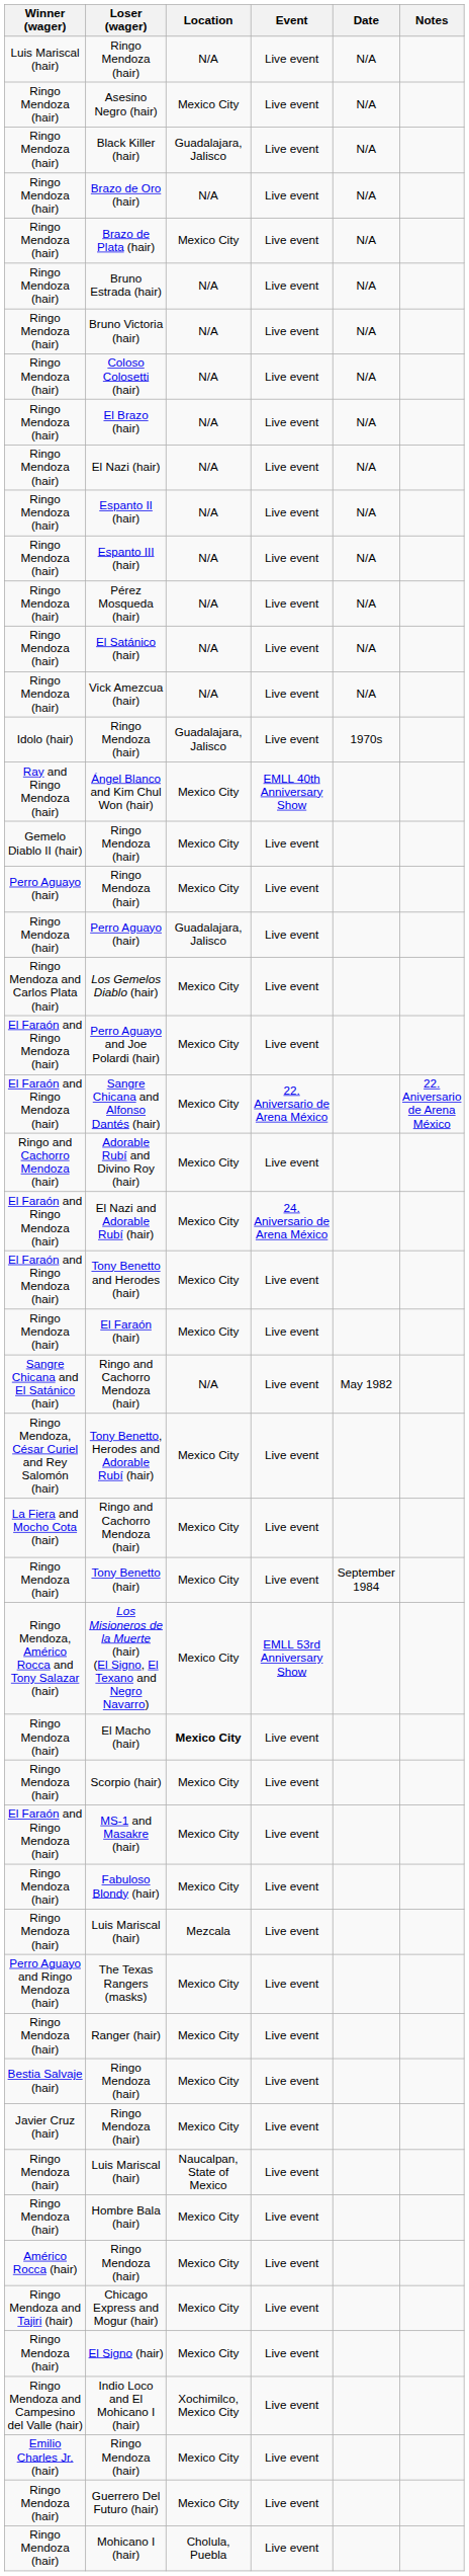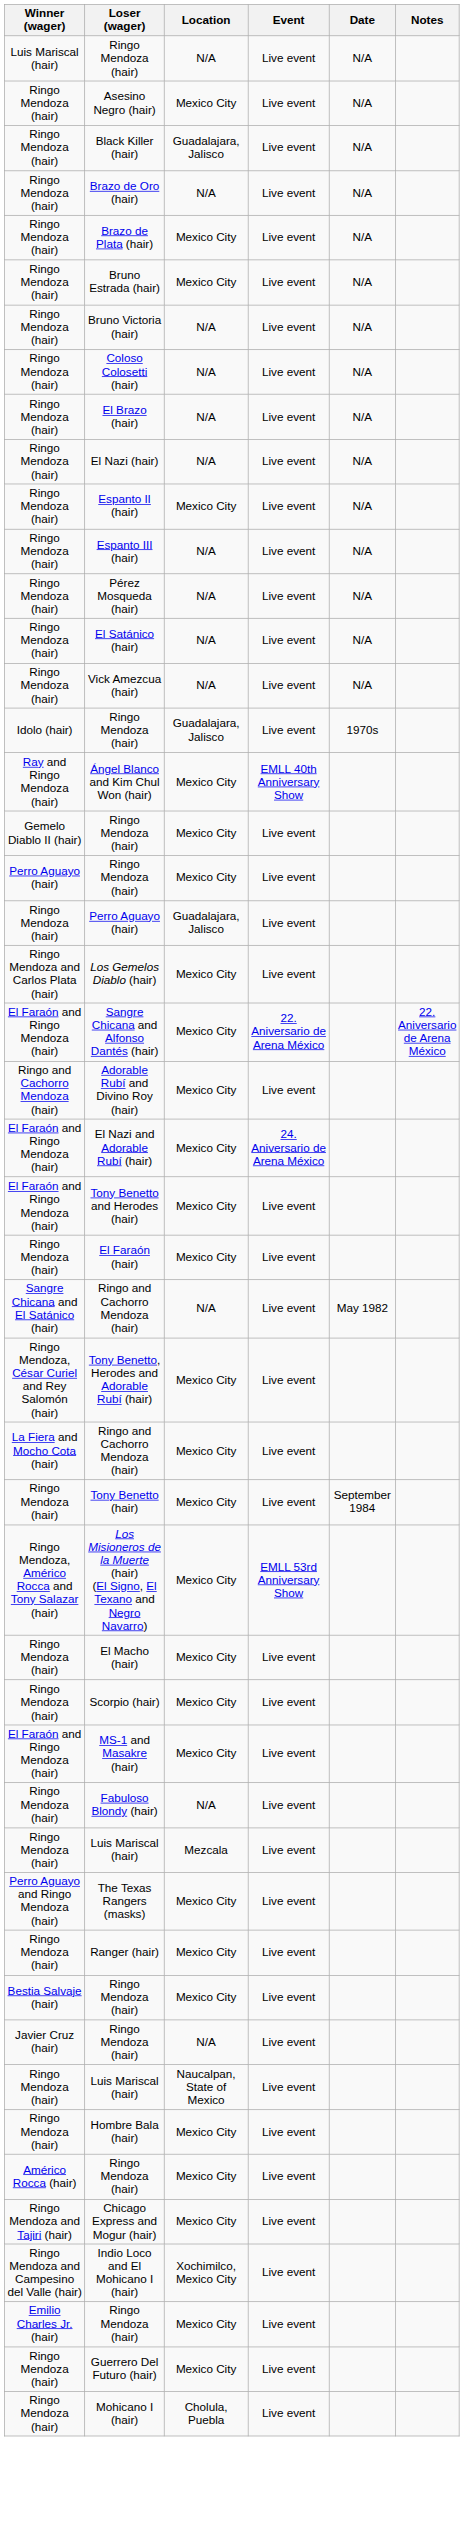 <table class="wikitable sortable" width=100%  style="text-align: center">
 <tr>
 <th width=20% scope="col">Winner (wager)</th>
 <th width=20% scope="col">Loser (wager)</th>
 <th width=20% scope="col">Location</th>
 <th width=20% scope="col">Event</th>
 <th width=15% scope="col">Date</th>
 <th class="unsortable" width=5% scope="col">Notes</th>
 </tr>
 <tr>
 <td>Luis Mariscal (hair)</td>
 <td>Ringo Mendoza (hair)</td>
 <td>N/A</td>
 <td>Live event</td>
 <td>N/A</td>
 <td> </td>
 </tr>
 <tr>
 <td>Ringo Mendoza (hair)</td>
 <td>Asesino Negro (hair)</td>
 <td>Mexico City</td>
 <td>Live event</td>
 <td>N/A</td>
 <td> </td>
 </tr>
 <tr>
 <td>Ringo Mendoza (hair)</td>
 <td>Black Killer (hair)</td>
 <td>Guadalajara, Jalisco</td>
 <td>Live event</td>
 <td>N/A</td>
 <td> </td>
 </tr>
 <tr>
 <td>Ringo Mendoza (hair)</td>
 <td><a href='#'>Brazo de Oro</a> (hair)</td>
 <td>N/A</td>
 <td>Live event</td>
 <td>N/A</td>
 <td> </td>
 </tr>
 <tr>
 <td>Ringo Mendoza (hair)</td>
 <td><a href='#'>Brazo de Plata</a> (hair)</td>
 <td>Mexico City</td>
 <td>Live event</td>
 <td>N/A</td>
 <td> </td>
 </tr>
 <tr>
 <td>Ringo Mendoza (hair)</td>
 <td>Bruno Estrada (hair)</td>
-<td>N/A</td>
+<td>Mexico City</td>
 <td>Live event</td>
 <td>N/A</td>
 <td> </td>
 </tr>
 <tr>
 <td>Ringo Mendoza (hair)</td>
 <td>Bruno Victoria (hair)</td>
 <td>N/A</td>
 <td>Live event</td>
 <td>N/A</td>
 <td> </td>
 </tr>
 <tr>
 <td>Ringo Mendoza (hair)</td>
 <td><a href='#'>Coloso Colosetti</a> (hair)</td>
 <td>N/A</td>
 <td>Live event</td>
 <td>N/A</td>
 <td> </td>
 </tr>
 <tr>
 <td>Ringo Mendoza (hair)</td>
 <td><a href='#'>El Brazo</a> (hair)</td>
 <td>N/A</td>
 <td>Live event</td>
 <td>N/A</td>
 <td> </td>
 </tr>
 <tr>
 <td>Ringo Mendoza (hair)</td>
 <td>El Nazi (hair)</td>
 <td>N/A</td>
 <td>Live event</td>
 <td>N/A</td>
 <td> </td>
 </tr>
 <tr>
 <td>Ringo Mendoza (hair)</td>
 <td><a href='#'>Espanto II</a> (hair)</td>
-<td>N/A</td>
+<td>Mexico City</td>
 <td>Live event</td>
 <td>N/A</td>
 <td> </td>
 </tr>
 <tr>
 <td>Ringo Mendoza (hair)</td>
 <td><a href='#'>Espanto III</a> (hair)</td>
 <td>N/A</td>
 <td>Live event</td>
 <td>N/A</td>
 <td> </td>
 </tr>
 <tr>
 <td>Ringo Mendoza (hair)</td>
 <td>Pérez Mosqueda (hair)</td>
 <td>N/A</td>
 <td>Live event</td>
 <td>N/A</td>
 <td> </td>
 </tr>
 <tr>
 <td>Ringo Mendoza (hair)</td>
 <td><a href='#'>El Satánico</a> (hair)</td>
 <td>N/A</td>
 <td>Live event</td>
 <td>N/A</td>
 <td> </td>
 </tr>
 <tr>
 <td>Ringo Mendoza (hair)</td>
 <td>Vick Amezcua (hair)</td>
 <td>N/A</td>
 <td>Live event</td>
 <td>N/A</td>
 <td> </td>
 </tr>
 <tr>
 <td>Idolo (hair)</td>
 <td>Ringo Mendoza (hair)</td>
 <td>Guadalajara, Jalisco</td>
 <td>Live event</td>
 <td>1970s</td>
 <td> </td>
 </tr>
 <tr>
 <td><a href='#'>Ray</a> and Ringo Mendoza (hair)</td>
 <td><a href='#'>Ángel Blanco</a> and Kim Chul Won (hair)</td>
 <td>Mexico City</td>
 <td><a href='#'>EMLL 40th Anniversary Show</a></td>
 <td></td>
 <td></td>
 </tr>
 <tr>
 <td>Gemelo Diablo II (hair)</td>
 <td>Ringo Mendoza (hair)</td>
 <td>Mexico City</td>
 <td>Live event</td>
 <td></td>
 <td> </td>
 </tr>
 <tr>
 <td><a href='#'>Perro Aguayo</a> (hair)</td>
 <td>Ringo Mendoza (hair)</td>
 <td>Mexico City</td>
 <td>Live event</td>
 <td></td>
 <td></td>
 </tr>
 <tr>
 <td>Ringo Mendoza (hair)</td>
 <td><a href='#'>Perro Aguayo</a> (hair)</td>
 <td>Guadalajara, Jalisco</td>
 <td>Live event</td>
 <td></td>
 <td></td>
 </tr>
 <tr>
 <td>Ringo Mendoza and Carlos Plata (hair)</td>
 <td><em>Los Gemelos Diablo</em> (hair)</td>
 <td>Mexico City</td>
 <td>Live event</td>
 <td></td>
 <td> </td>
 </tr>
 <tr>
 <td><a href='#'>El Faraón</a> and Ringo Mendoza (hair)</td>
-<td><a href='#'>Perro Aguayo</a> and Joe Polardi (hair)</td>
-<td>Mexico City</td>
-<td>Live event</td>
-<td></td>
-<td></td>
-</tr>
-<tr>
-<td><a href='#'>El Faraón</a> and Ringo Mendoza (hair)</td>
 <td><a href='#'>Sangre Chicana</a> and <a href='#'>Alfonso Dantés</a> (hair)</td>
 <td>Mexico City</td>
 <td><a href='#'>22. Aniversario de Arena México</a></td>
 <td></td>
 <td><a href='#'>22. Aniversario de Arena México</a></td>
 </tr>
 <tr>
 <td>Ringo and <a href='#'>Cachorro Mendoza</a> (hair)</td>
 <td><a href='#'>Adorable Rubí</a> and Divino Roy (hair)</td>
 <td>Mexico City</td>
 <td>Live event</td>
 <td></td>
 <td></td>
 </tr>
 <tr>
 <td><a href='#'>El Faraón</a> and Ringo Mendoza (hair)</td>
 <td>El Nazi and <a href='#'>Adorable Rubí</a> (hair)</td>
 <td>Mexico City</td>
 <td><a href='#'>24. Aniversario de Arena México</a></td>
 <td></td>
 <td></td>
 </tr>
 <tr>
 <td><a href='#'>El Faraón</a> and Ringo Mendoza (hair)</td>
 <td><a href='#'>Tony Benetto</a> and Herodes (hair)</td>
 <td>Mexico City</td>
 <td>Live event</td>
 <td></td>
 <td> </td>
 </tr>
 <tr>
 <td>Ringo Mendoza (hair)</td>
 <td><a href='#'>El Faraón</a> (hair)</td>
 <td>Mexico City</td>
 <td>Live event</td>
 <td></td>
 <td> </td>
 </tr>
 <tr>
 <td><a href='#'>Sangre Chicana</a> and <a href='#'>El Satánico</a> (hair)</td>
 <td>Ringo and Cachorro Mendoza (hair)</td>
 <td>N/A</td>
 <td>Live event</td>
 <td>May 1982</td>
 <td> </td>
 </tr>
 <tr>
 <td>Ringo Mendoza, <a href='#'>César Curiel</a> and Rey Salomón (hair)</td>
 <td><a href='#'>Tony Benetto</a>, Herodes and <a href='#'>Adorable Rubí</a> (hair)</td>
 <td>Mexico City</td>
 <td>Live event</td>
 <td></td>
 <td></td>
 </tr>
 <tr>
 <td><a href='#'>La Fiera</a> and <a href='#'>Mocho Cota</a> (hair)</td>
 <td>Ringo and Cachorro Mendoza (hair)</td>
 <td>Mexico City</td>
 <td>Live event</td>
 <td></td>
 <td> </td>
 </tr>
 <tr>
 <td>Ringo Mendoza (hair)</td>
 <td><a href='#'>Tony Benetto</a> (hair)</td>
 <td>Mexico City</td>
 <td>Live event</td>
 <td>September 1984</td>
 <td> </td>
 </tr>
 <tr>
 <td>Ringo Mendoza, <a href='#'>Américo Rocca</a> and <a href='#'>Tony Salazar</a> (hair)</td>
 <td><em><a href='#'>Los Misioneros de la Muerte</a></em> (hair)<br>(<a href='#'>El Signo</a>, <a href='#'>El Texano</a> and <a href='#'>Negro Navarro</a>)</td>
 <td>Mexico City</td>
 <td><a href='#'>EMLL 53rd Anniversary Show</a></td>
 <td></td>
 <td></td>
 </tr>
 <tr>
 <td>Ringo Mendoza (hair)</td>
 <td>El Macho (hair)</td>
-<td><strong>Mexico City</strong></td>
+<td>Mexico City</td>
 <td>Live event</td>
 <td></td>
 <td> </td>
 </tr>
 <tr>
 <td>Ringo Mendoza (hair)</td>
 <td>Scorpio (hair)</td>
 <td>Mexico City</td>
 <td>Live event</td>
 <td></td>
 <td> </td>
 </tr>
 <tr>
 <td><a href='#'>El Faraón</a> and Ringo Mendoza (hair)</td>
 <td><a href='#'>MS-1</a> and <a href='#'>Masakre</a> (hair)</td>
 <td>Mexico City</td>
 <td>Live event</td>
 <td></td>
 <td> </td>
 </tr>
 <tr>
 <td>Ringo Mendoza (hair)</td>
 <td><a href='#'>Fabuloso Blondy</a> (hair)</td>
-<td>Mexico City</td>
+<td>N/A</td>
 <td>Live event</td>
 <td></td>
 <td> </td>
 </tr>
 <tr>
 <td>Ringo Mendoza (hair)</td>
 <td>Luis Mariscal (hair)</td>
 <td>Mezcala</td>
 <td>Live event</td>
 <td></td>
 <td> </td>
 </tr>
 <tr>
 <td><a href='#'>Perro Aguayo</a> and Ringo Mendoza (hair)</td>
 <td>The Texas Rangers (masks)</td>
 <td>Mexico City</td>
 <td>Live event</td>
 <td></td>
 <td></td>
 </tr>
 <tr>
 <td>Ringo Mendoza (hair)</td>
 <td>Ranger (hair)</td>
 <td>Mexico City</td>
 <td>Live event</td>
 <td></td>
 <td> </td>
 </tr>
 <tr>
 <td><a href='#'>Bestia Salvaje</a> (hair)</td>
 <td>Ringo Mendoza (hair)</td>
 <td>Mexico City</td>
 <td>Live event</td>
 <td></td>
 <td> </td>
 </tr>
 <tr>
 <td>Javier Cruz (hair)</td>
 <td>Ringo Mendoza (hair)</td>
-<td>Mexico City</td>
+<td>N/A</td>
 <td>Live event</td>
 <td></td>
 <td></td>
 </tr>
 <tr>
 <td>Ringo Mendoza (hair)</td>
 <td>Luis Mariscal (hair)</td>
 <td>Naucalpan, State of Mexico</td>
 <td>Live event</td>
 <td></td>
 <td> </td>
 </tr>
 <tr>
 <td>Ringo Mendoza (hair)</td>
 <td>Hombre Bala (hair)</td>
 <td>Mexico City</td>
 <td>Live event</td>
 <td></td>
 <td> </td>
 </tr>
 <tr>
 <td><a href='#'>Américo Rocca</a> (hair)</td>
 <td>Ringo Mendoza (hair)</td>
 <td>Mexico City</td>
 <td>Live event</td>
 <td></td>
 <td> </td>
 </tr>
 <tr>
 <td>Ringo Mendoza and <a href='#'>Tajiri</a> (hair)</td>
 <td>Chicago Express and Mogur (hair)</td>
-<td>Mexico City</td>
-<td>Live event</td>
-<td></td>
-<td> </td>
-</tr>
-<tr>
-<td>Ringo Mendoza (hair)</td>
-<td><a href='#'>El Signo</a> (hair)</td>
 <td>Mexico City</td>
 <td>Live event</td>
 <td></td>
 <td> </td>
 </tr>
 <tr>
 <td>Ringo Mendoza and Campesino del Valle (hair)</td>
 <td>Indio Loco and El Mohicano I (hair)</td>
 <td>Xochimilco, Mexico City</td>
 <td>Live event</td>
 <td></td>
 <td> </td>
 </tr>
 <tr>
 <td><a href='#'>Emilio Charles Jr.</a> (hair)</td>
 <td>Ringo Mendoza (hair)</td>
 <td>Mexico City</td>
 <td>Live event</td>
 <td></td>
 <td> </td>
 </tr>
 <tr>
 <td>Ringo Mendoza (hair)</td>
 <td>Guerrero Del Futuro (hair)</td>
 <td>Mexico City</td>
 <td>Live event</td>
 <td></td>
 <td> </td>
 </tr>
 <tr>
 <td>Ringo Mendoza (hair)</td>
 <td>Mohicano I (hair)</td>
 <td>Cholula, Puebla</td>
 <td>Live event</td>
 <td></td>
 <td> </td>
 </tr>
 </table>
